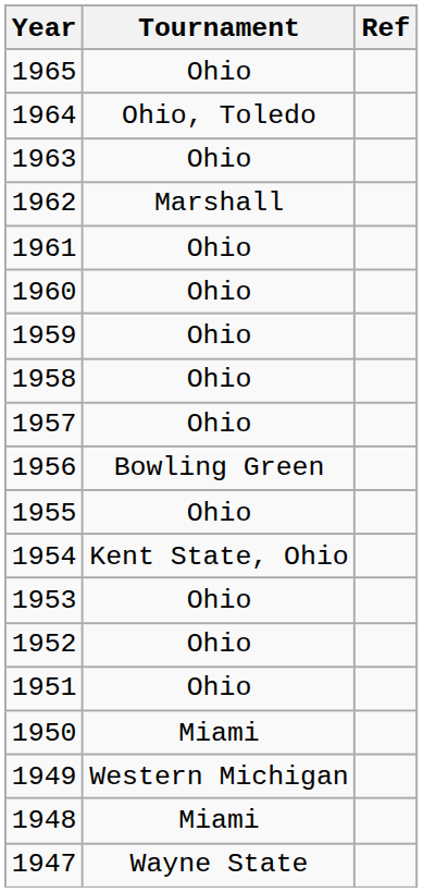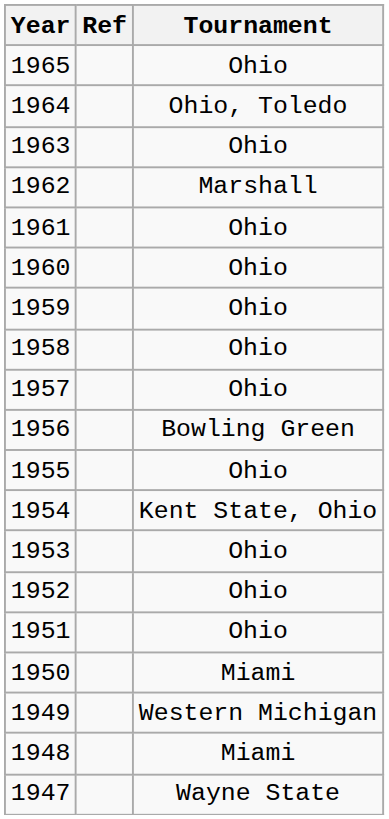 <table class="wikitable" style="text-align:center" cellpadding=2 cellspacing=2>
 <tr>
 <th>Year</th>
+<th>Ref</th>
 <th>Tournament</th>
-<th>Ref</th>
 </tr>
 <tr>
 <td>1965</td>
+<td></td>
 <td>Ohio</td>
-<td></td>
 </tr>
 <tr>
 <td>1964</td>
+<td></td>
 <td>Ohio, Toledo</td>
-<td></td>
 </tr>
 <tr>
 <td>1963</td>
+<td></td>
 <td>Ohio</td>
-<td></td>
 </tr>
 <tr>
 <td>1962</td>
+<td></td>
 <td>Marshall</td>
-<td></td>
 </tr>
 <tr>
 <td>1961</td>
+<td></td>
 <td>Ohio</td>
-<td></td>
 </tr>
 <tr>
 <td>1960</td>
+<td></td>
 <td>Ohio</td>
-<td></td>
 </tr>
 <tr>
 <td>1959</td>
+<td></td>
 <td>Ohio</td>
-<td></td>
 </tr>
 <tr>
 <td>1958</td>
+<td></td>
 <td>Ohio</td>
-<td></td>
 </tr>
 <tr>
 <td>1957</td>
+<td></td>
 <td>Ohio</td>
-<td></td>
 </tr>
 <tr>
 <td>1956</td>
+<td></td>
 <td>Bowling Green</td>
-<td></td>
 </tr>
 <tr>
 <td>1955</td>
+<td></td>
 <td>Ohio</td>
-<td></td>
 </tr>
 <tr>
 <td>1954</td>
+<td></td>
 <td>Kent State, Ohio</td>
-<td></td>
 </tr>
 <tr>
 <td>1953</td>
+<td></td>
 <td>Ohio</td>
-<td></td>
 </tr>
 <tr>
 <td>1952</td>
+<td></td>
 <td>Ohio</td>
-<td></td>
 </tr>
 <tr>
 <td>1951</td>
+<td></td>
 <td>Ohio</td>
-<td></td>
 </tr>
 <tr>
 <td>1950</td>
+<td></td>
 <td>Miami</td>
-<td></td>
 </tr>
 <tr>
 <td>1949</td>
+<td></td>
 <td>Western Michigan</td>
-<td></td>
 </tr>
 <tr>
 <td>1948</td>
+<td></td>
 <td>Miami</td>
-<td></td>
 </tr>
 <tr>
 <td>1947</td>
+<td></td>
 <td>Wayne State</td>
-<td></td>
 </tr>
 </table>
